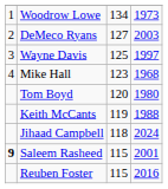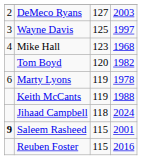 <table class="wikitable">
 <tr>
-</tr>
-<tr>
-<td>1</td>
-<td><a href='#'>Woodrow Lowe</a></td>
-<td>134</td>
-<td><a href='#'>1973</a></td>
 </tr>
 <tr>
 <td>2</td>
 <td><a href='#'>DeMeco Ryans</a></td>
 <td>127</td>
 <td><a href='#'>2003</a></td>
 </tr>
 <tr>
 <td>3</td>
 <td><a href='#'>Wayne Davis</a></td>
 <td>125</td>
 <td><a href='#'>1997</a></td>
 </tr>
 <tr>
 <td>4</td>
 <td>Mike Hall</td>
 <td>123</td>
 <td><a href='#'>1968</a></td>
 </tr>
 <tr>
 <td></td>
 <td><a href='#'>Tom Boyd</a></td>
 <td>120</td>
-<td><a href='#'>1980</a></td>
+<td><a href='#'>1982</a></td>
+</tr>
+<tr>
+<td>6</td>
+<td><a href='#'>Marty Lyons</a></td>
+<td>119</td>
+<td><a href='#'>1978</a></td>
 </tr>
 <tr>
 <td></td>
 <td><a href='#'>Keith McCants</a></td>
 <td>119</td>
 <td><a href='#'>1988</a></td>
 </tr>
 <tr>
 <td></td>
 <td><a href='#'>Jihaad Campbell</a></td>
 <td>118</td>
 <td><a href='#'>2024</a></td>
 </tr>
 <tr>
 <td><strong>9</strong></td>
 <td><a href='#'>Saleem Rasheed</a></td>
 <td>115</td>
 <td><a href='#'>2001</a></td>
 </tr>
 <tr>
 <td></td>
 <td><a href='#'>Reuben Foster</a></td>
 <td>115</td>
 <td><a href='#'>2016</a></td>
 </tr>
 </table>
